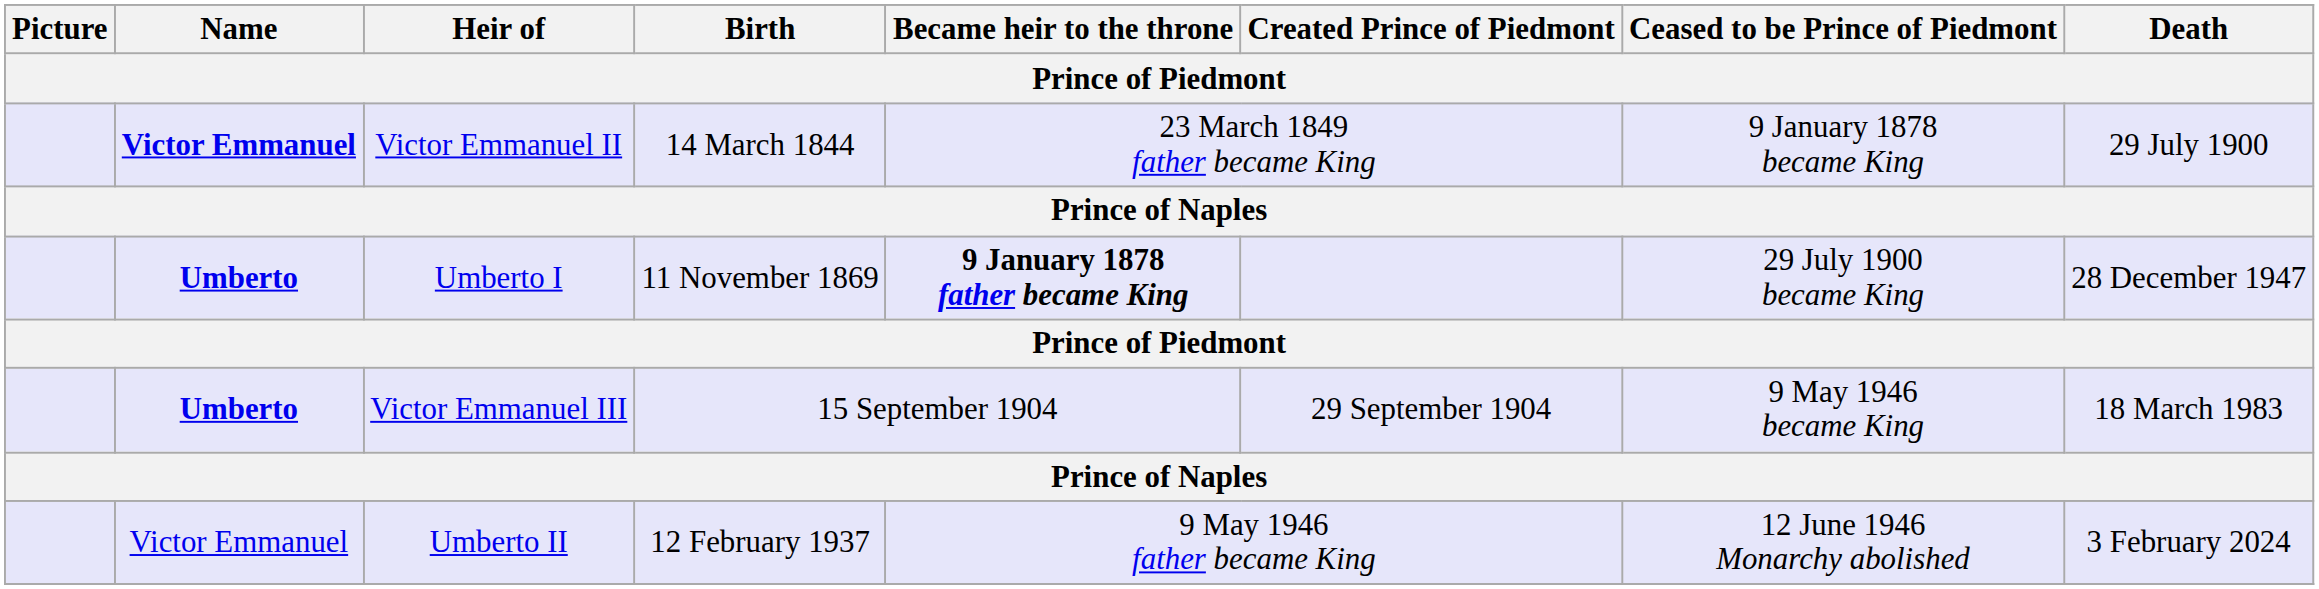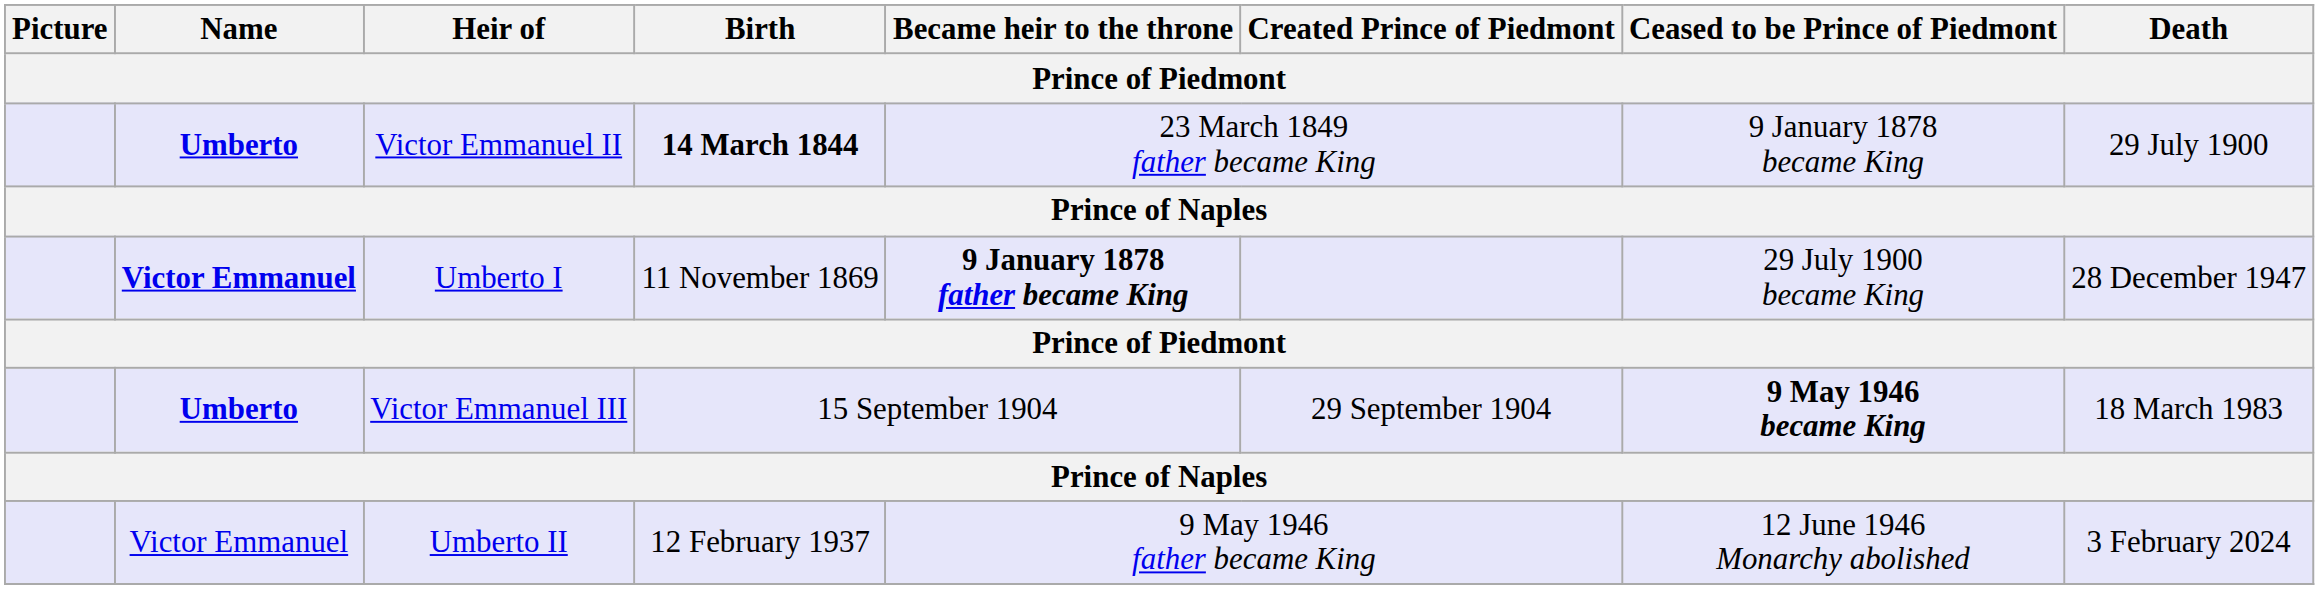 <table class="wikitable">
 <tr>
 <th>Picture</th>
 <th>Name</th>
 <th>Heir of</th>
 <th>Birth</th>
 <th>Became heir to the throne</th>
 <th>Created Prince of Piedmont</th>
 <th>Ceased to be Prince of Piedmont</th>
 <th>Death</th>
 </tr>
 <tr>
 <th colspan="9">Prince of Piedmont</th>
 </tr>
 <tr bgcolor=#E6E6FA>
 <td align="center"></td>
-<td align="center"><strong><a href='#'>Victor Emmanuel</a></strong></td>
+<td align="center"><strong><a href='#'>Umberto</a></strong></td>
 <td align="center"><a href='#'>Victor Emmanuel II</a></td>
-<td align="center">14 March 1844</td>
+<td align="center"><strong>14 March 1844</strong></td>
 <td align="center" colspan="2">23 March 1849<br><em><a href='#'>father</a> became King</em></td>
 <td align="center">9 January 1878<br><em>became King</em></td>
 <td align="center">29 July 1900</td>
 </tr>
 <tr>
 <th colspan="9">Prince of Naples</th>
 </tr>
 <tr bgcolor=#E6E6FA>
 <td align="center"></td>
-<td align="center"><strong><a href='#'>Umberto</a></strong></td>
+<td align="center"><strong><a href='#'>Victor Emmanuel</a></strong></td>
 <td align="center"><a href='#'>Umberto I</a></td>
 <td align="center">11 November 1869</td>
 <td align="center"><strong>9 January 1878<br><em><a href='#'>father</a> became King</em></strong></td>
 <td align="center"></td>
 <td align="center">29 July 1900<br><em>became King</em></td>
 <td align="center">28 December 1947</td>
 </tr>
 <tr>
 <th colspan="9">Prince of Piedmont</th>
 </tr>
 <tr bgcolor=#E6E6FA>
 <td align="center"></td>
 <td align="center"><strong><a href='#'>Umberto</a></strong></td>
 <td align="center"><a href='#'>Victor Emmanuel III</a></td>
 <td align="center" colspan="2">15 September 1904</td>
 <td align="center">29 September 1904</td>
-<td align="center">9 May 1946<br><em>became King</em></td>
+<td align="center"><strong>9 May 1946<br><em>became King</em></strong></td>
 <td align="center">18 March 1983</td>
 </tr>
 <tr>
 <th colspan="10">Prince of Naples</th>
 </tr>
 <tr bgcolor=#E6E6FA>
 <td align="center"></td>
 <td align="center"><a href='#'>Victor Emmanuel</a></td>
 <td align="center"><a href='#'>Umberto II</a></td>
 <td align="center">12 February 1937</td>
 <td align="center" colspan="2">9 May 1946<br><em><a href='#'>father</a> became King</em></td>
 <td align="center">12 June 1946<br><em>Monarchy abolished</em></td>
 <td align="center">3 February 2024</td>
 </tr>
 <tr>
 </tr>
 </table>
